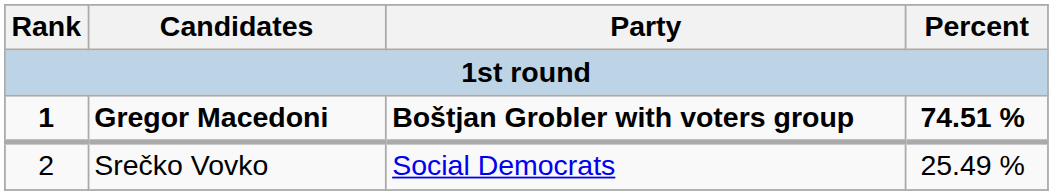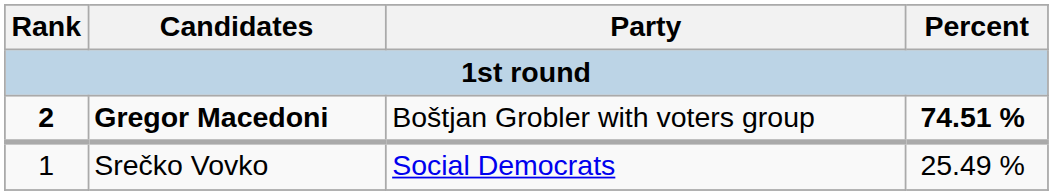 <table class="wikitable">
 <tr>
 <th width=37>Rank</th>
 <th width=160>Candidates</th>
 <th width=285>Party</th>
 <th width=72>Percent</th>
 </tr>
 <tr>
 <td bgcolor=#BCD4E6 colspan=4 align=center><strong>1st round</strong></td>
 </tr>
 <tr>
-<td align=center><strong>1</strong></td>
+<td align=center><strong>2</strong></td>
 <td><strong>Gregor Macedoni</strong> </td>
-<td><strong>Boštjan Grobler with voters group</strong></td>
+<td>Boštjan Grobler with voters group</td>
 <td align=right><strong>74.51 %  </strong></td>
 </tr>
 <tr>
-<td style="border-top-width:3px" align=center>2</td>
+<td style="border-top-width:3px" align=center>1</td>
 <td style="border-top-width:3px">Srečko Vovko</td>
 <td style="border-top-width:3px"><a href='#'>Social Democrats</a></td>
 <td style="border-top-width:3px" align=right>25.49 %  </td>
 </tr>
 </table>
